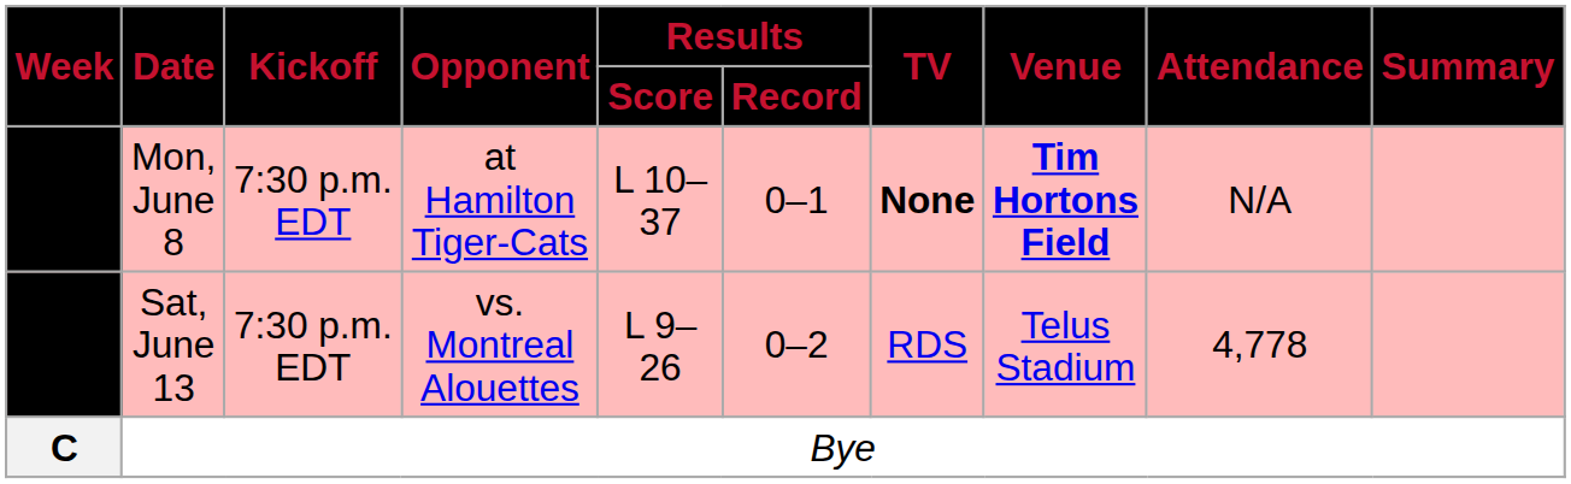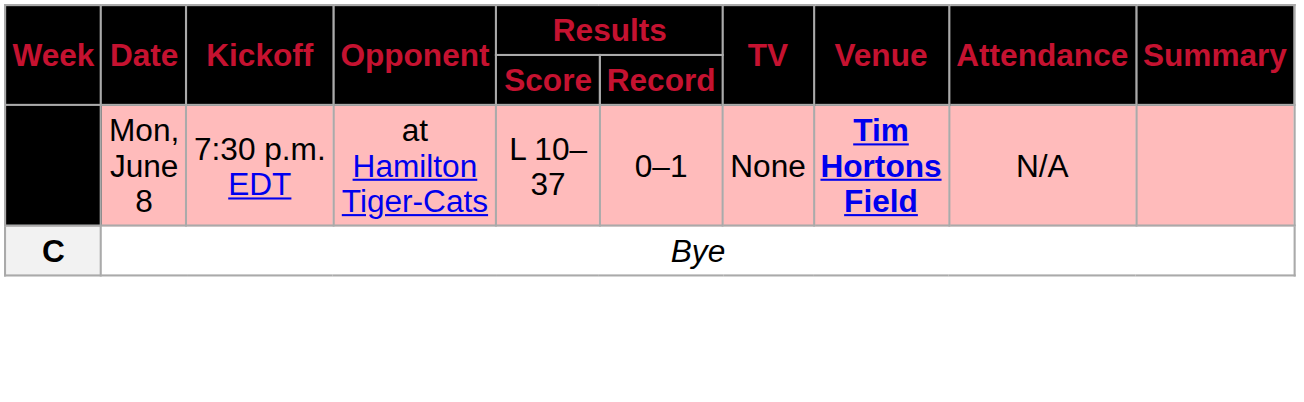 <table class="wikitable" style="font-size: 95%;">
 <tr>
 <th style="background:#000000;color:#C51230;" rowspan=2>Week</th>
 <th style="background:#000000;color:#C51230;" rowspan=2>Date</th>
 <th style="background:#000000;color:#C51230;" rowspan=2>Kickoff</th>
 <th style="background:#000000;color:#C51230;" rowspan=2>Opponent</th>
 <th style="background:#000000;color:#C51230;" colspan=2>Results</th>
 <th style="background:#000000;color:#C51230;" rowspan=2>TV</th>
 <th style="background:#000000;color:#C51230;" rowspan=2>Venue</th>
 <th style="background:#000000;color:#C51230;" rowspan=2>Attendance</th>
 <th style="background:#000000;color:#C51230;" rowspan=2>Summary</th>
 </tr>
 <tr>
 <th style="background:#000000;color:#C51230;">Score</th>
 <th style="background:#000000;color:#C51230;">Record</th>
 </tr>
 <tr align="center" bgcolor="#ffbbbb">
 <td style="text-align:center; background:black;"><span><strong>A</strong></span></td>
 <td align="center">Mon, June 8</td>
 <td align="center">7:30 p.m. <a href='#'>EDT</a></td>
 <td align="center">at <a href='#'>Hamilton Tiger-Cats</a></td>
 <td align="center">L 10–37</td>
 <td align="center">0–1</td>
-<td align="center"><strong>None</strong></td>
+<td align="center">None</td>
 <td align="center"><strong><a href='#'>Tim Hortons Field</a></strong></td>
 <td align="center">N/A</td>
-<td align="center"></td>
-</tr>
-<tr align="center" bgcolor="#ffbbbb">
-<td style="text-align:center; background:black;"><span><strong>B</strong></span></td>
-<td align="center">Sat, June 13</td>
-<td align="center">7:30 p.m. EDT</td>
-<td align="center">vs. <a href='#'>Montreal Alouettes</a></td>
-<td align="center">L 9–26</td>
-<td align="center">0–2</td>
-<td align="center"><a href='#'>RDS</a></td>
-<td align="center"><a href='#'>Telus Stadium</a> </td>
-<td align="center">4,778</td>
 <td align="center"></td>
 </tr>
 <tr align="center" bgcolor="#ffffff">
 <th align="center"><strong>C</strong></th>
 <td colspan=9 align="center" valign="middle"><em>Bye</em></td>
 </tr>
 </table>
